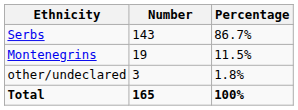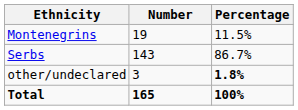 <table class="wikitable">
 <tr>
 <th width="100px">Ethnicity</th>
 <th width="80px">Number</th>
 <th width="80px">Percentage</th>
 </tr>
 <tr>
+<td><a href='#'>Montenegrins</a></td>
+<td>19</td>
+<td>11.5%</td>
+</tr>
+<tr>
 <td><a href='#'>Serbs</a></td>
 <td>143</td>
 <td>86.7%</td>
 </tr>
 <tr>
-<td><a href='#'>Montenegrins</a></td>
-<td>19</td>
-<td>11.5%</td>
-</tr>
-<tr>
 <td>other/undeclared</td>
 <td>3</td>
-<td>1.8%</td>
+<td><strong>1.8%</strong></td>
 </tr>
 <tr>
 <td><strong>Total</strong></td>
 <td><strong>165</strong></td>
 <td><strong>100%</strong></td>
 </tr>
 </table>
